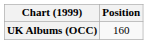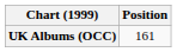 <table class="wikitable plainrowheaders">
 <tr>
 <th>Chart (1999)</th>
 <th>Position</th>
 </tr>
 <tr>
 <th scope="row">UK Albums (OCC)</th>
-<td align="center">160</td>
+<td align="center">161</td>
 </tr>
 </table>
